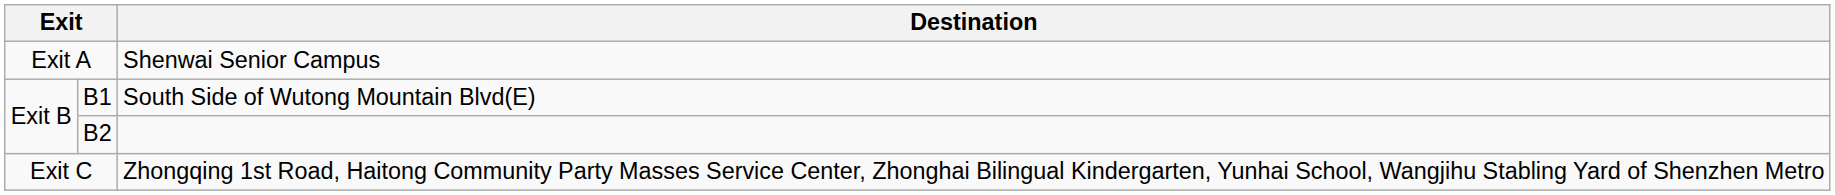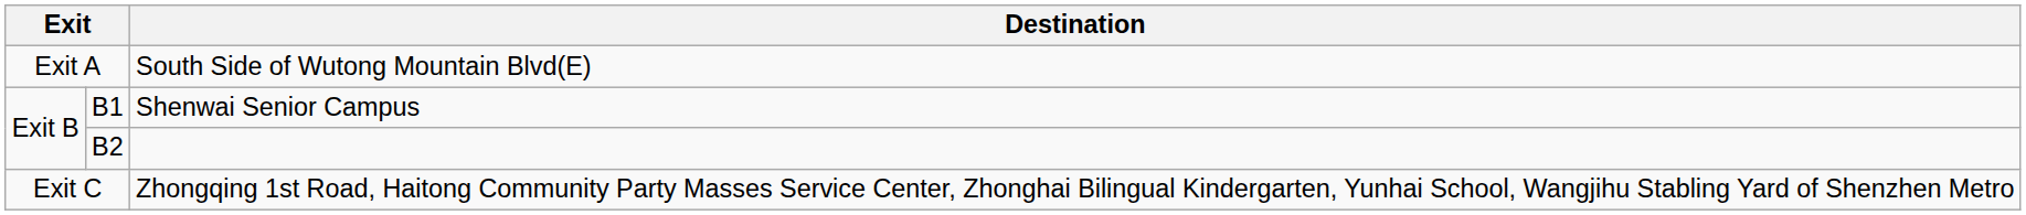 <table class="wikitable">
 <tr>
 <th style="width:70px" colspan="2">Exit</th>
 <th>Destination</th>
 </tr>
 <tr>
 <td align="center" colspan="2">Exit A</td>
-<td>Shenwai Senior Campus</td>
+<td>South Side of Wutong Mountain Blvd(E)</td>
 </tr>
 <tr>
 <td align="center" rowspan="2">Exit B</td>
 <td>B1</td>
-<td>South Side of Wutong Mountain Blvd(E)</td>
+<td>Shenwai Senior Campus</td>
 </tr>
 <tr>
 <td>B2</td>
 <td></td>
 </tr>
 <tr>
 <td align="center" colspan="2">Exit C</td>
 <td>Zhongqing 1st Road, Haitong Community Party Masses Service Center, Zhonghai Bilingual Kindergarten, Yunhai School, Wangjihu Stabling Yard of Shenzhen Metro</td>
 </tr>
 </table>
